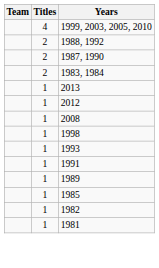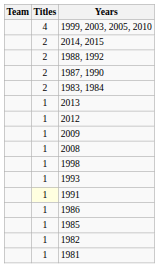 <table class="wikitable sortable" style="text-align:center">
 <tr>
 <th>Team</th>
 <th>Titles</th>
 <th>Years</th>
 </tr>
 <tr>
 <td style=><em></em></td>
 <td>4</td>
 <td align=left>1999, 2003, 2005, 2010</td>
+</tr>
+<tr>
+<td style=><em></em></td>
+<td>2</td>
+<td align=left>2014, 2015</td>
 </tr>
 <tr>
 <td style=><em></em></td>
 <td>2</td>
 <td align=left>1988, 1992</td>
 </tr>
 <tr>
 <td style=><em></em></td>
 <td>2</td>
 <td align=left>1987, 1990</td>
 </tr>
 <tr>
 <td style=><em></em></td>
 <td>2</td>
 <td align=left>1983, 1984</td>
 </tr>
 <tr>
 <td style=><em></em></td>
 <td>1</td>
 <td align=left>2013</td>
 </tr>
 <tr>
 <td style=><em></em></td>
 <td>1</td>
 <td align=left>2012</td>
 </tr>
 <tr>
 <td style=><em></em></td>
 <td>1</td>
+<td align=left>2009</td>
+</tr>
+<tr>
+<td style=><em></em></td>
+<td>1</td>
 <td align=left>2008</td>
 </tr>
 <tr>
 <td style=><em></em></td>
 <td>1</td>
 <td align=left>1998</td>
 </tr>
 <tr>
 <td style=><em></em></td>
 <td>1</td>
 <td align=left>1993</td>
 </tr>
 <tr>
 <td style=><em></em></td>
-<td>1</td>
+<td style="background: lightyellow;">1</td>
 <td align=left>1991</td>
 </tr>
 <tr>
 <td style=><em></em></td>
 <td>1</td>
-<td align=left>1989</td>
+<td align=left>1986</td>
 </tr>
 <tr>
 <td style=><em></em></td>
 <td>1</td>
 <td align=left>1985</td>
 </tr>
 <tr>
 <td style=><em></em></td>
 <td>1</td>
 <td align=left>1982</td>
 </tr>
 <tr>
 <td style=><em></em></td>
 <td>1</td>
 <td align=left>1981</td>
 </tr>
 </table>
